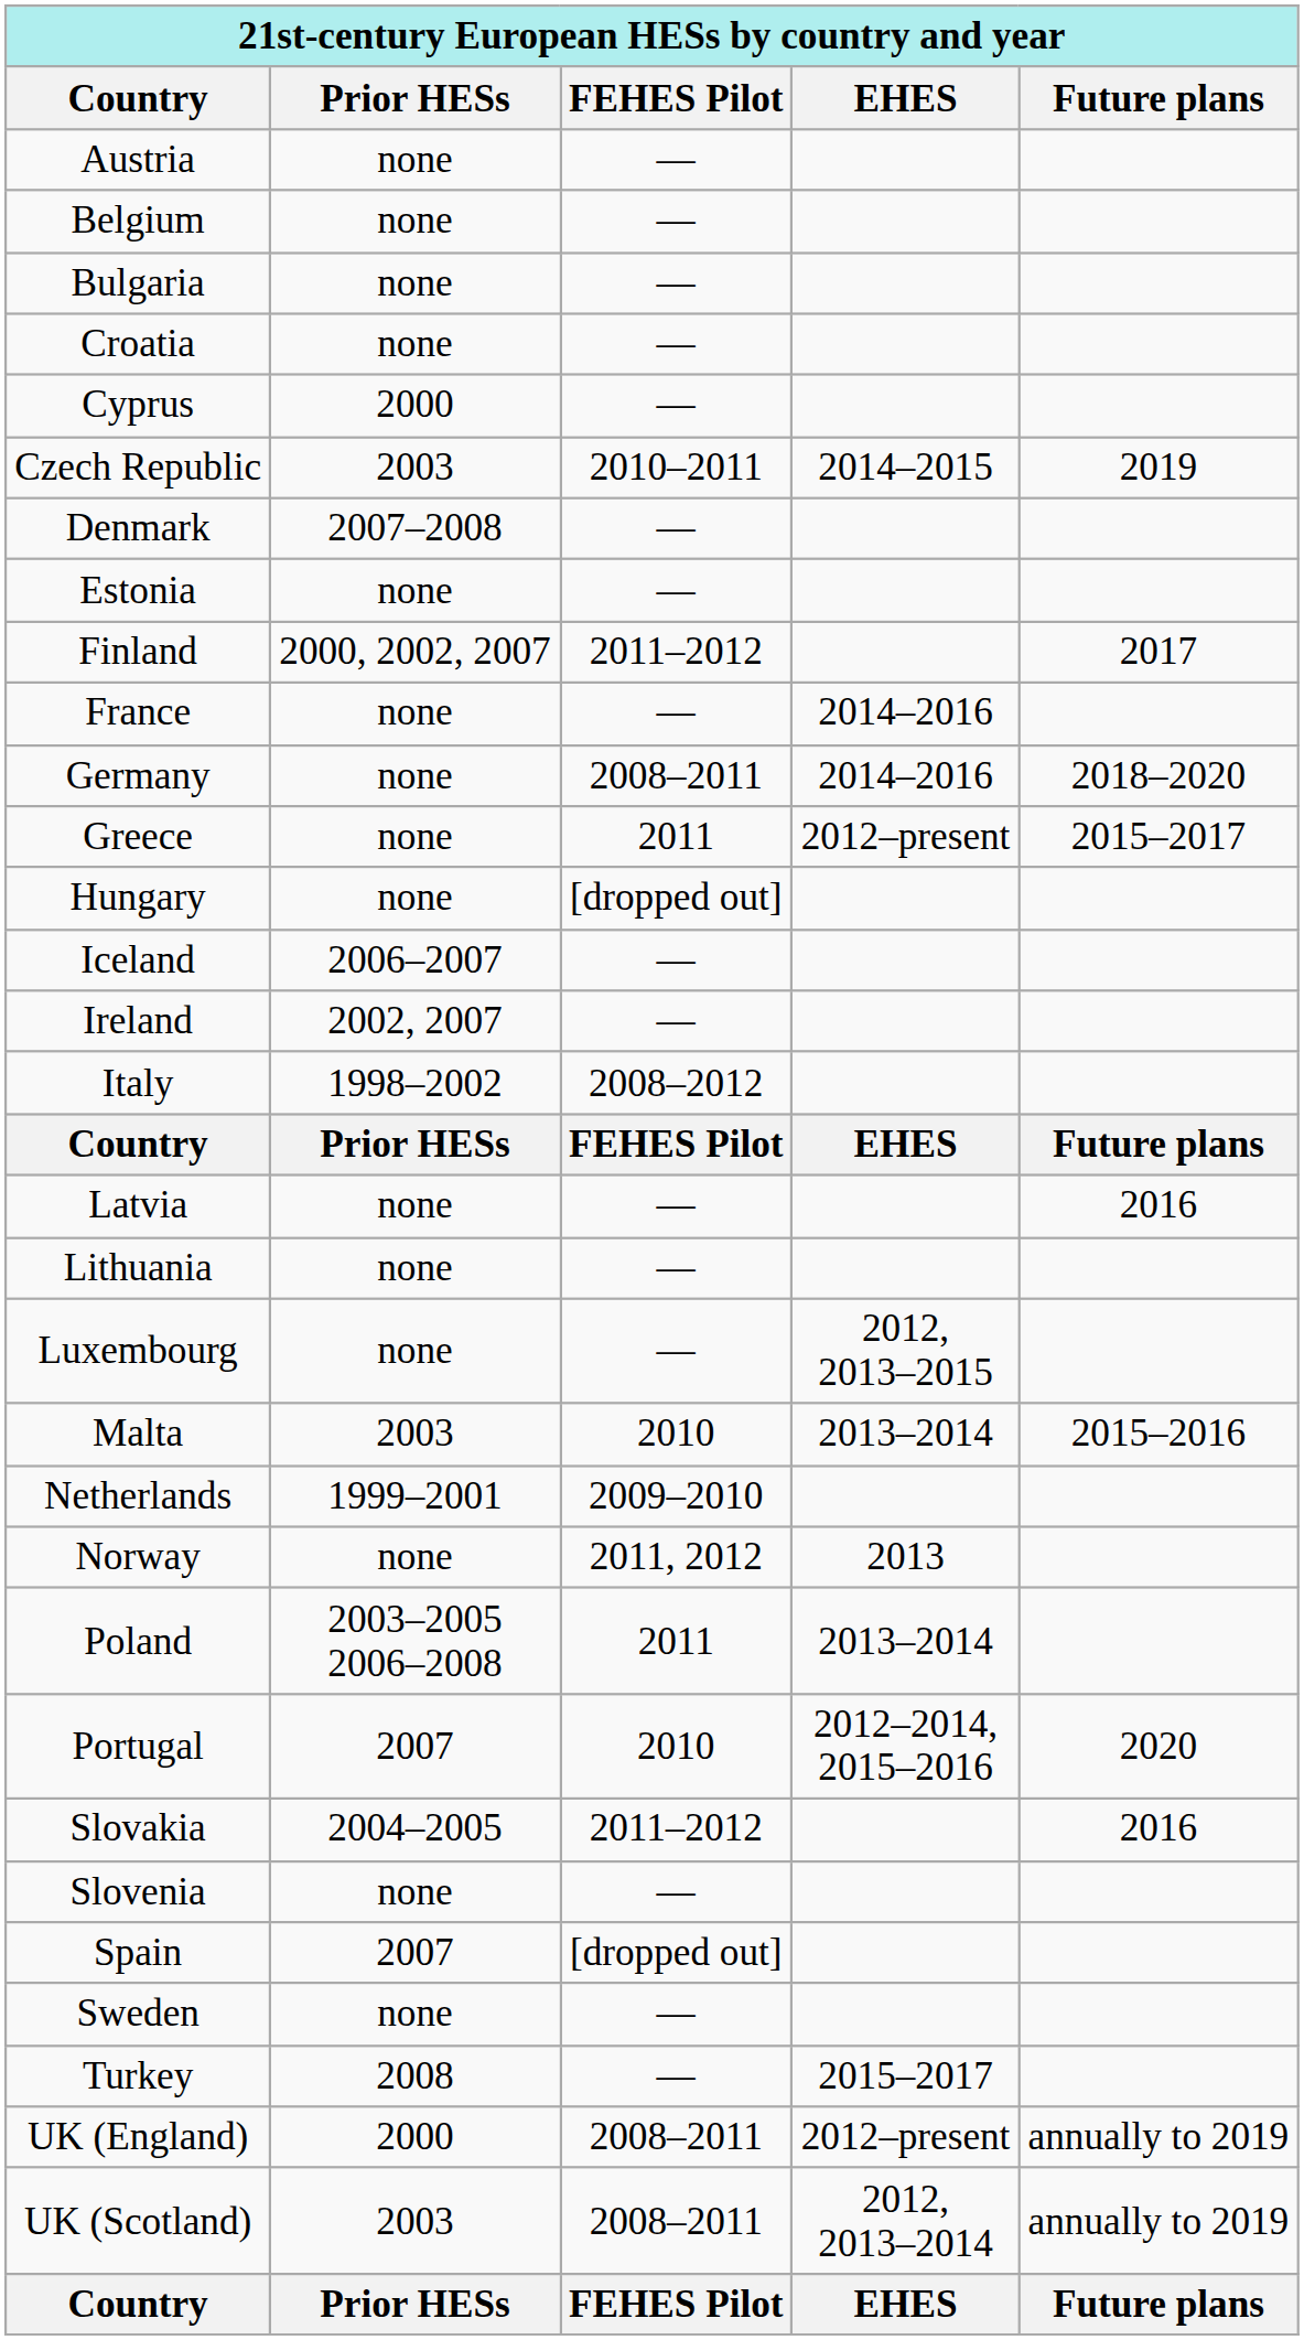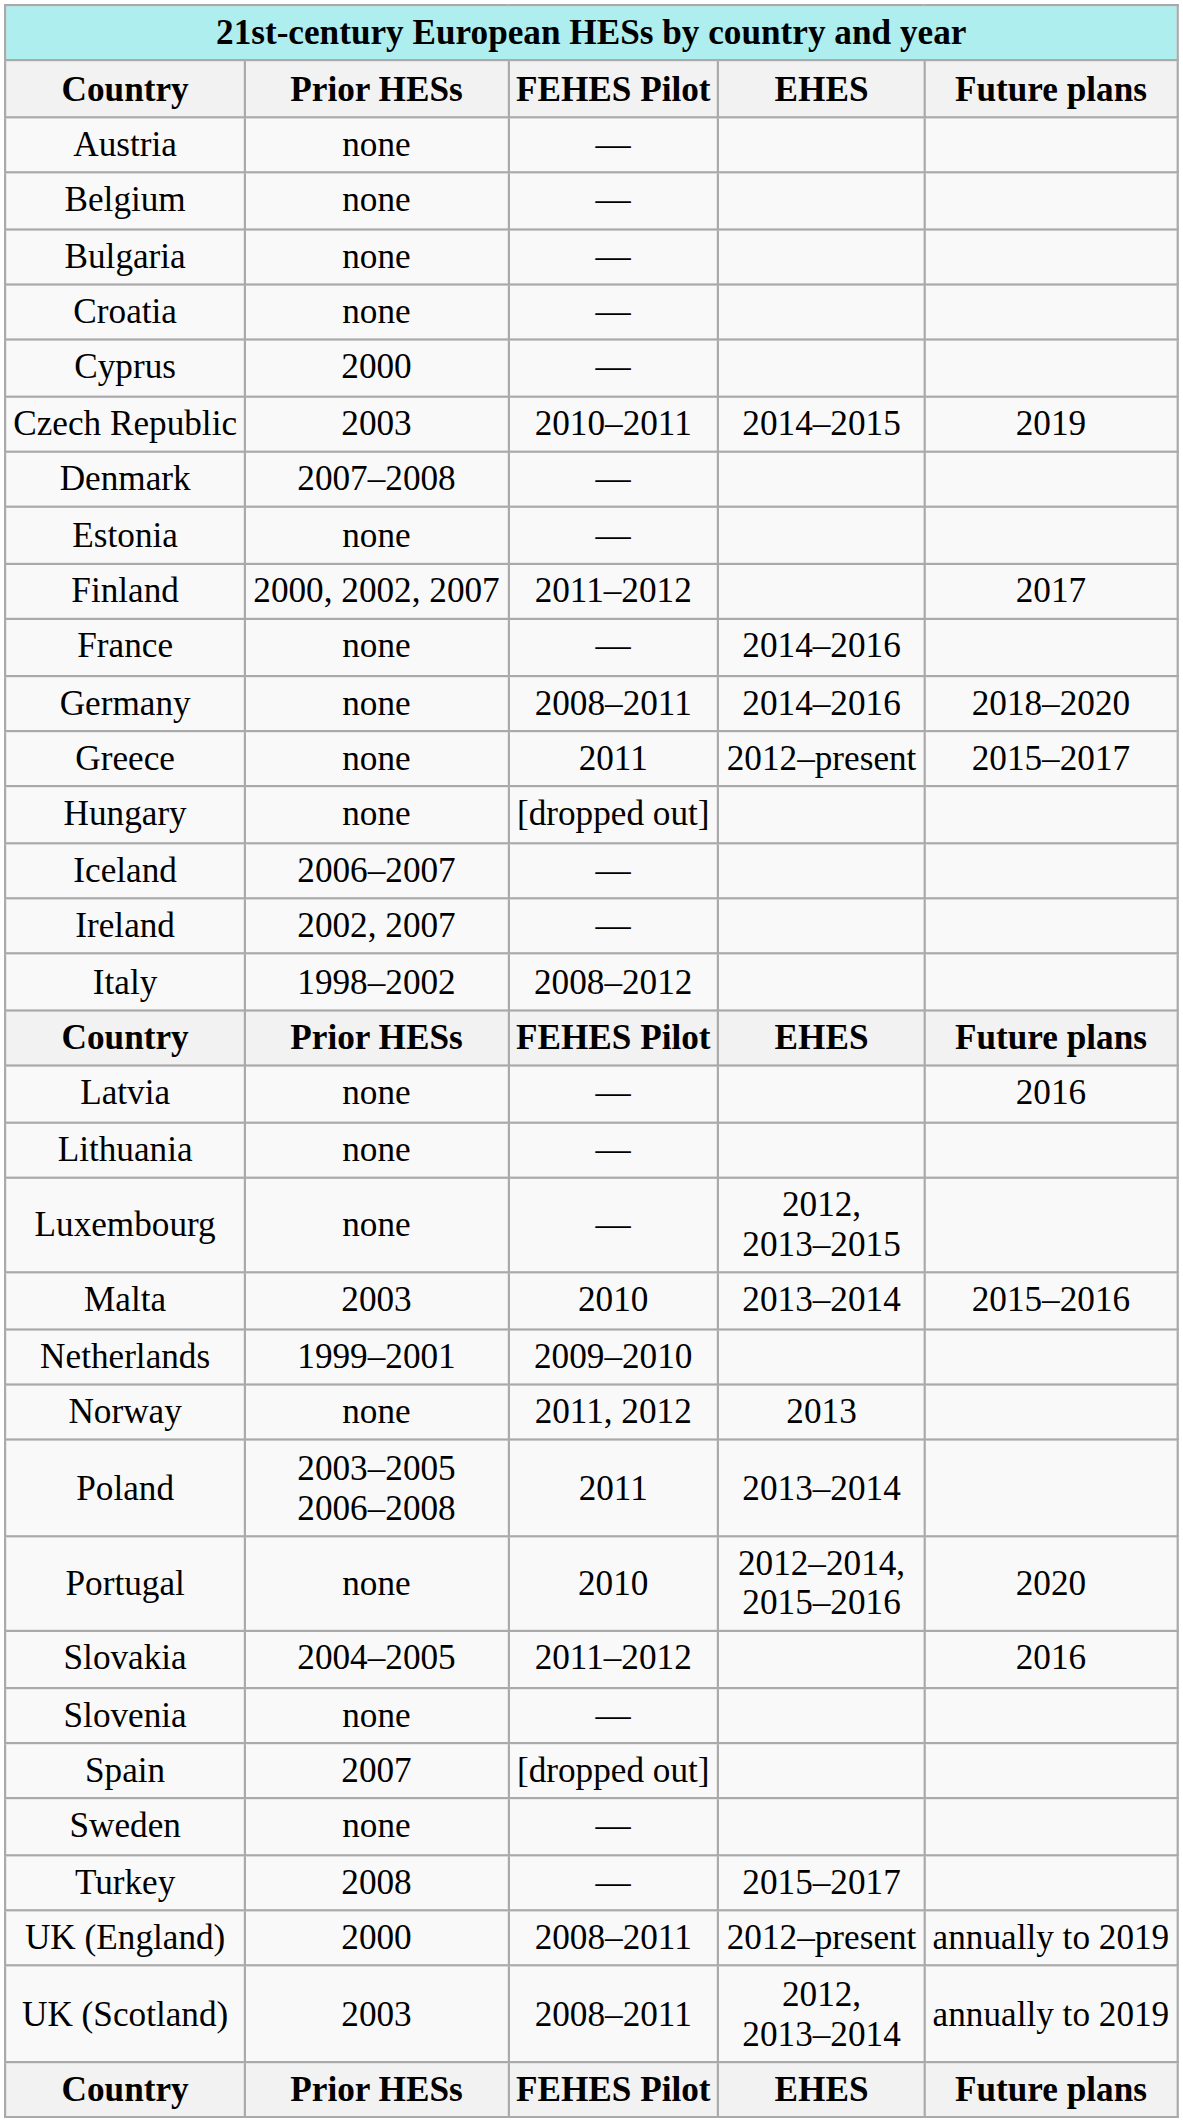 <table class="wikitable" style="text-align:center">
 <tr>
 <th colspan="6" style="background: PaleTurquoise;">21st-century European HESs by country and year</th>
 </tr>
 <tr>
 <th>Country</th>
 <th>Prior HESs</th>
 <th>FEHES Pilot</th>
 <th>EHES</th>
 <th>Future plans</th>
 </tr>
 <tr>
 <td>Austria</td>
 <td>none</td>
 <td>—</td>
 <td></td>
 <td></td>
 </tr>
 <tr>
 <td>Belgium</td>
 <td>none</td>
 <td>—</td>
 <td></td>
 <td></td>
 </tr>
 <tr>
 <td>Bulgaria</td>
 <td>none</td>
 <td>—</td>
 <td></td>
 <td></td>
 </tr>
 <tr>
 <td>Croatia</td>
 <td>none</td>
 <td>—</td>
 <td></td>
 <td></td>
 </tr>
 <tr>
 <td>Cyprus</td>
 <td>2000</td>
 <td>—</td>
 <td></td>
 <td></td>
 </tr>
 <tr>
 <td>Czech Republic</td>
 <td>2003</td>
 <td>2010–2011</td>
 <td>2014–2015</td>
 <td>2019</td>
 </tr>
 <tr>
 <td>Denmark</td>
 <td>2007–2008</td>
 <td>—</td>
 <td></td>
 <td></td>
 </tr>
 <tr>
 <td>Estonia</td>
 <td>none</td>
 <td>—</td>
 <td></td>
 <td></td>
 </tr>
 <tr>
 <td>Finland</td>
 <td>2000, 2002, 2007</td>
 <td>2011–2012</td>
 <td></td>
 <td>2017</td>
 </tr>
 <tr>
 <td>France</td>
 <td>none</td>
 <td>—</td>
 <td>2014–2016</td>
 <td></td>
 </tr>
 <tr>
 <td>Germany</td>
 <td>none</td>
 <td>2008–2011</td>
 <td>2014–2016</td>
 <td>2018–2020</td>
 </tr>
 <tr>
 <td>Greece</td>
 <td>none</td>
 <td>2011</td>
 <td>2012–present</td>
 <td>2015–2017</td>
 </tr>
 <tr>
 <td>Hungary</td>
 <td>none</td>
 <td>[dropped out]</td>
 <td></td>
 <td></td>
 </tr>
 <tr>
 <td>Iceland</td>
 <td>2006–2007</td>
 <td>—</td>
 <td></td>
 <td></td>
 </tr>
 <tr>
 <td>Ireland</td>
 <td>2002, 2007</td>
 <td>—</td>
 <td></td>
 <td></td>
 </tr>
 <tr>
 <td>Italy</td>
 <td>1998–2002</td>
 <td>2008–2012</td>
 <td></td>
 <td></td>
 </tr>
 <tr>
 <th>Country</th>
 <th>Prior HESs</th>
 <th>FEHES Pilot</th>
 <th>EHES</th>
 <th>Future plans</th>
 </tr>
 <tr>
 <td>Latvia</td>
 <td>none</td>
 <td>—</td>
 <td></td>
 <td>2016</td>
 </tr>
 <tr>
 <td>Lithuania</td>
 <td>none</td>
 <td>—</td>
 <td></td>
 <td></td>
 </tr>
 <tr>
 <td>Luxembourg</td>
 <td>none</td>
 <td>—</td>
 <td>2012, <br>2013–2015</td>
 <td></td>
 </tr>
 <tr>
 <td>Malta</td>
 <td>2003</td>
 <td>2010</td>
 <td>2013–2014</td>
 <td>2015–2016</td>
 </tr>
 <tr>
 <td>Netherlands</td>
 <td>1999–2001</td>
 <td>2009–2010</td>
 <td></td>
 <td></td>
 </tr>
 <tr>
 <td>Norway</td>
 <td>none</td>
 <td>2011, 2012</td>
 <td>2013</td>
 <td></td>
 </tr>
 <tr>
 <td>Poland</td>
 <td>2003–2005<br>2006–2008</td>
 <td>2011</td>
 <td>2013–2014</td>
 <td></td>
 </tr>
 <tr>
 <td>Portugal</td>
-<td>2007</td>
+<td>none</td>
 <td>2010</td>
 <td>2012–2014,<br>2015–2016</td>
 <td>2020</td>
 </tr>
 <tr>
 <td>Slovakia</td>
 <td>2004–2005</td>
 <td>2011–2012</td>
 <td></td>
 <td>2016</td>
 </tr>
 <tr>
 <td>Slovenia</td>
 <td>none</td>
 <td>—</td>
 <td></td>
 <td></td>
 </tr>
 <tr>
 <td>Spain</td>
 <td>2007</td>
 <td>[dropped out]</td>
 <td></td>
 <td></td>
 </tr>
 <tr>
 <td>Sweden</td>
 <td>none</td>
 <td>—</td>
 <td></td>
 <td></td>
 </tr>
 <tr>
 <td>Turkey</td>
 <td>2008</td>
 <td>—</td>
 <td>2015–2017</td>
 <td></td>
 </tr>
 <tr>
 <td>UK (England)</td>
 <td>2000</td>
 <td>2008–2011</td>
 <td>2012–present</td>
 <td>annually to 2019</td>
 </tr>
 <tr>
 <td>UK (Scotland)</td>
 <td>2003</td>
 <td>2008–2011</td>
 <td>2012, <br>2013–2014</td>
 <td>annually to 2019</td>
 </tr>
 <tr>
 <th>Country</th>
 <th>Prior HESs</th>
 <th>FEHES Pilot</th>
 <th>EHES</th>
 <th>Future plans</th>
 </tr>
 <tr>
 </tr>
 </table>
